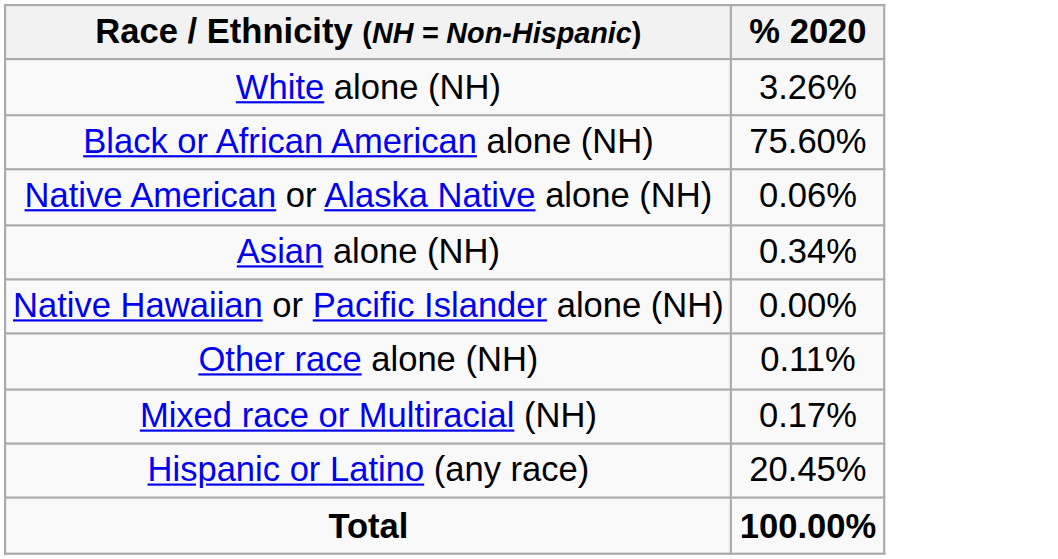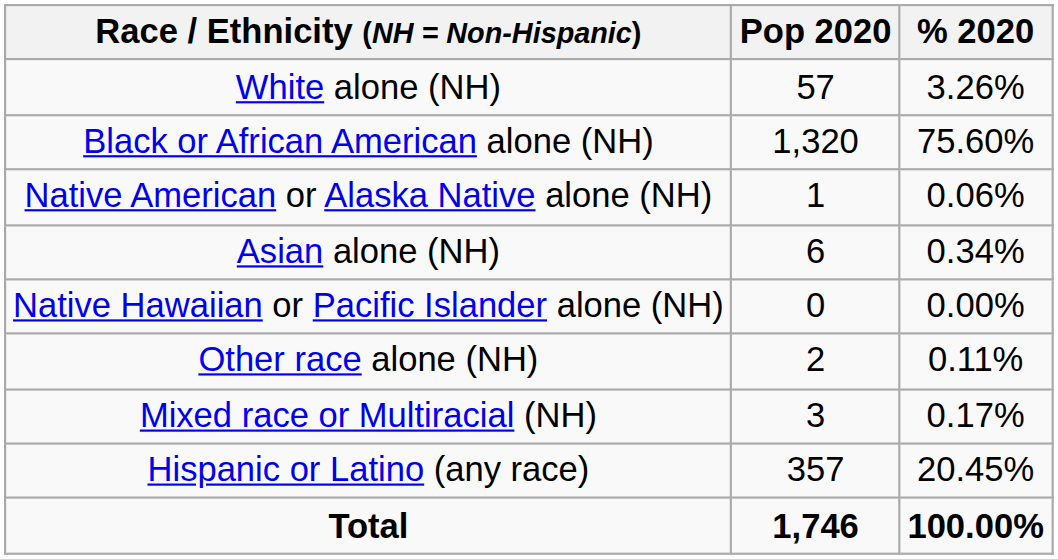 <table class="wikitable" style="text-align:center;">
 <tr>
 <th>Race / Ethnicity <small>(<em>NH = Non-Hispanic</em>)</small></th>
+<th>Pop 2020</th>
 <th>% 2020</th>
 </tr>
 <tr>
 <td><a href='#'>White</a> alone (NH)</td>
+<td>57</td>
 <td>3.26%</td>
 </tr>
 <tr>
 <td><a href='#'>Black or African American</a> alone (NH)</td>
+<td>1,320</td>
 <td>75.60%</td>
 </tr>
 <tr>
 <td><a href='#'>Native American</a> or <a href='#'>Alaska Native</a> alone (NH)</td>
+<td>1 </td>
 <td>0.06%</td>
 </tr>
 <tr>
 <td><a href='#'>Asian</a> alone (NH)</td>
+<td>6 </td>
 <td>0.34%</td>
 </tr>
 <tr>
 <td><a href='#'>Native Hawaiian</a> or <a href='#'>Pacific Islander</a> alone (NH)</td>
+<td>0 </td>
 <td>0.00%</td>
 </tr>
 <tr>
 <td><a href='#'>Other race</a> alone (NH)</td>
+<td>2</td>
 <td>0.11%</td>
 </tr>
 <tr>
 <td><a href='#'>Mixed race or Multiracial</a> (NH)</td>
+<td>3</td>
 <td>0.17%</td>
 </tr>
 <tr>
 <td><a href='#'>Hispanic or Latino</a> (any race)</td>
+<td>357</td>
 <td>20.45%</td>
 </tr>
 <tr>
 <td><strong>Total</strong></td>
+<td><strong>1,746</strong></td>
 <td><strong>100.00%</strong></td>
 </tr>
 </table>
